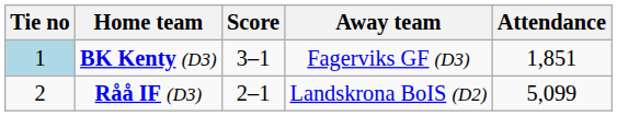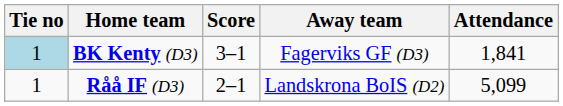 <table class="wikitable" style="text-align:center">
 <tr>
 <th style= width="40px">Tie no</th>
 <th style= width="150px">Home team</th>
 <th style= width="60px">Score</th>
 <th style= width="150px">Away team</th>
 <th style= width="30px">Attendance</th>
 </tr>
 <tr>
 <td style="background: lightblue;">1</td>
 <td><strong><a href='#'>BK Kenty</a></strong> <em><small>(D3)</small></em></td>
 <td>3–1</td>
 <td><a href='#'>Fagerviks GF</a> <em><small>(D3)</small></em></td>
-<td>1,851</td>
+<td>1,841</td>
 </tr>
 <tr>
-<td>2</td>
+<td>1</td>
 <td><strong><a href='#'>Råå IF</a></strong> <em><small>(D3)</small></em></td>
 <td>2–1</td>
 <td><a href='#'>Landskrona BoIS</a> <em><small>(D2)</small></em></td>
 <td>5,099</td>
 </tr>
 </table>
